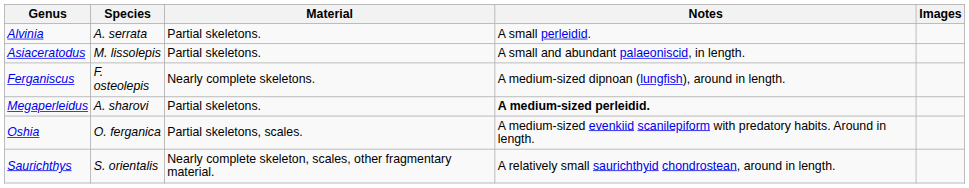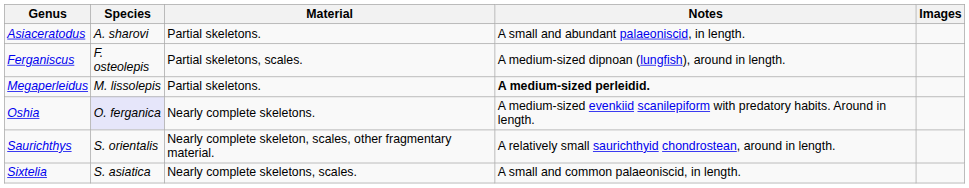 <table class="wikitable sortable">
 <tr>
 <th>Genus</th>
 <th>Species</th>
 <th>Material</th>
 <th>Notes</th>
 <th>Images</th>
 </tr>
 <tr>
-<td><em><a href='#'>Alvinia</a></em></td>
-<td><em>A. serrata</em></td>
-<td>Partial skeletons.</td>
-<td>A small <a href='#'>perleidid</a>.</td>
-<td></td>
-</tr>
-<tr>
 <td><em><a href='#'>Asiaceratodus</a></em></td>
-<td><em>M. lissolepis</em></td>
+<td><em>A. sharovi</em></td>
 <td>Partial skeletons.</td>
 <td>A small and abundant <a href='#'>palaeoniscid</a>,  in length.</td>
 <td></td>
 </tr>
 <tr>
 <td><em><a href='#'>Ferganiscus</a></em></td>
 <td><em>F. osteolepis</em></td>
-<td>Nearly complete skeletons.</td>
+<td>Partial skeletons, scales.</td>
 <td>A medium-sized dipnoan (<a href='#'>lungfish</a>), around  in length.</td>
 <td></td>
 </tr>
 <tr>
 <td><em><a href='#'>Megaperleidus</a></em></td>
-<td><em>A. sharovi</em></td>
+<td><em>M. lissolepis</em></td>
 <td>Partial skeletons.</td>
 <td><strong>A medium-sized perleidid.</strong></td>
 <td></td>
 </tr>
 <tr>
 <td><em><a href='#'>Oshia</a></em></td>
-<td><em>O. ferganica</em></td>
-<td>Partial skeletons, scales.</td>
+<td style="background: lavender;"><em>O. ferganica</em></td>
+<td>Nearly complete skeletons.</td>
 <td>A medium-sized <a href='#'>evenkiid</a> <a href='#'>scanilepiform</a> with predatory habits. Around  in length.</td>
 <td></td>
 </tr>
 <tr>
 <td><em><a href='#'>Saurichthys</a></em></td>
 <td><em>S. orientalis</em></td>
 <td>Nearly complete skeleton, scales, other fragmentary material.</td>
 <td>A relatively small <a href='#'>saurichthyid</a> <a href='#'>chondrostean</a>, around  in length.</td>
 <td></td>
 </tr>
+<tr>
+<td><em><a href='#'>Sixtelia</a></em></td>
+<td><em>S. asiatica</em></td>
+<td>Nearly complete skeletons, scales.</td>
+<td>A small and common palaeoniscid,  in length.</td>
+<td></td>
+</tr>
 </table>
